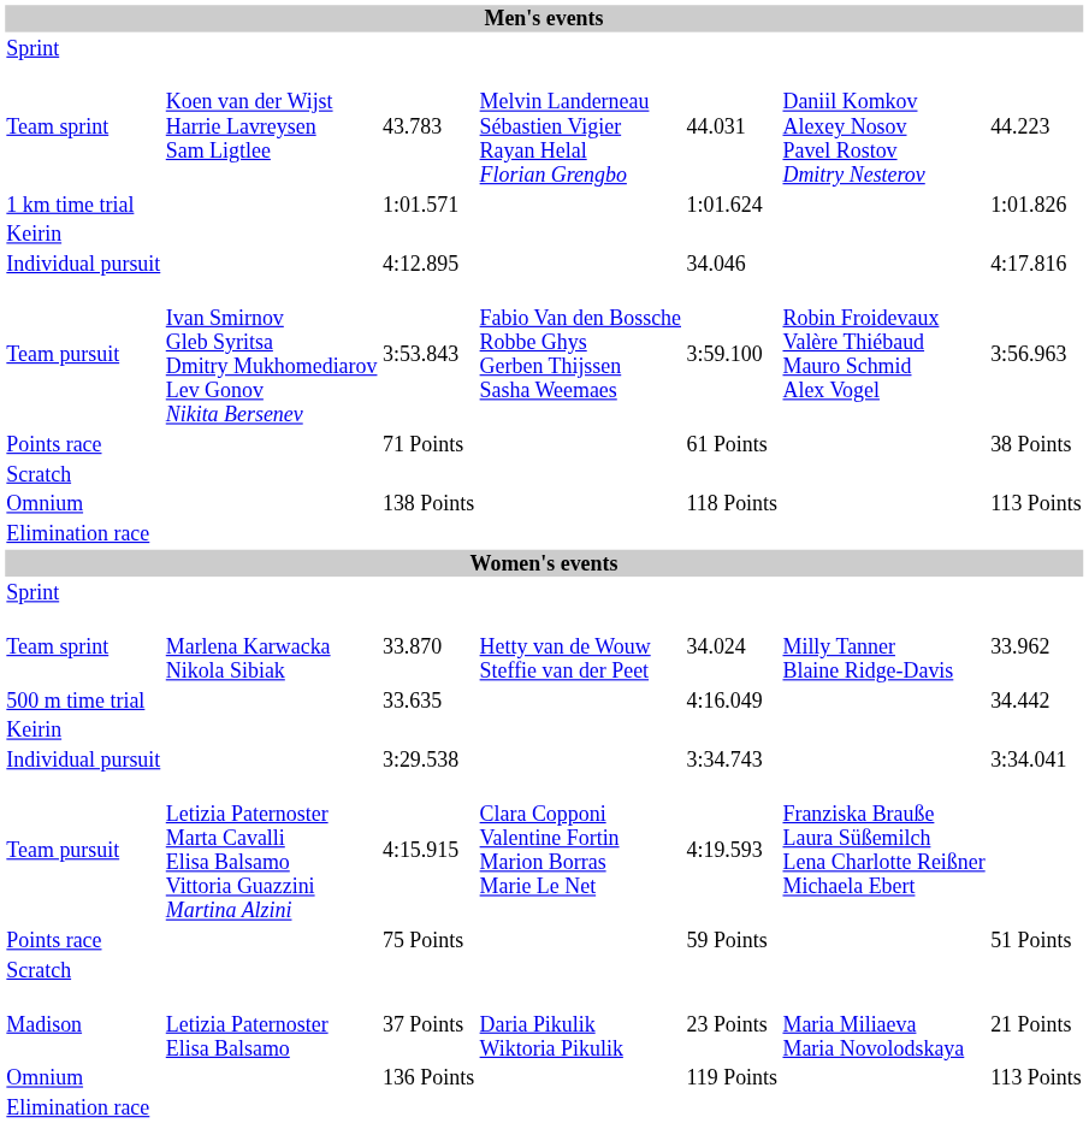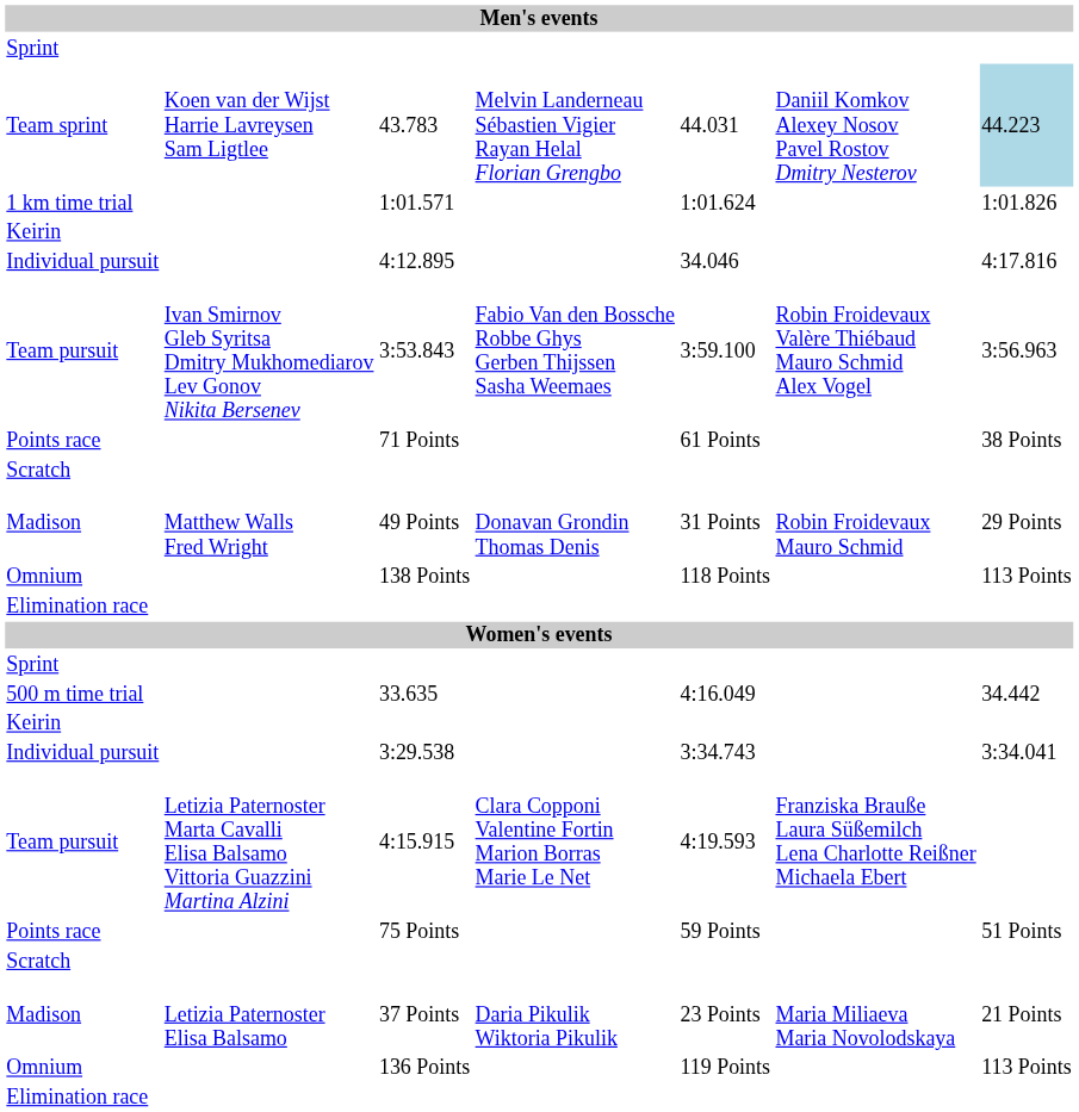 <table>
 <tr style="background:#ccc; width:100%;">
 <td colspan=7 align=center><strong>Men's events</strong></td>
 </tr>
 <tr>
 <td><a href='#'>Sprint</a></td>
 <td colspan=2></td>
 <td colspan=2></td>
 <td colspan=2></td>
 </tr>
 <tr>
 <td><a href='#'>Team sprint</a></td>
 <td valign="top"><br><a href='#'>Koen van der Wijst</a><br><a href='#'>Harrie Lavreysen</a><br><a href='#'>Sam Ligtlee</a></td>
 <td>43.783</td>
 <td><br><a href='#'>Melvin Landerneau</a><br><a href='#'>Sébastien Vigier</a><br><a href='#'>Rayan Helal</a><br><em><a href='#'>Florian Grengbo</a></em></td>
 <td>44.031</td>
 <td><br><a href='#'>Daniil Komkov</a><br><a href='#'>Alexey Nosov</a><br><a href='#'>Pavel Rostov</a><br><em><a href='#'>Dmitry Nesterov</a></em></td>
-<td>44.223</td>
+<td style="background: lightblue;">44.223</td>
 </tr>
 <tr>
 <td><a href='#'>1 km time trial</a></td>
 <td></td>
 <td>1:01.571</td>
 <td></td>
 <td>1:01.624</td>
 <td></td>
 <td>1:01.826</td>
 </tr>
 <tr>
 <td><a href='#'>Keirin</a></td>
 <td colspan=2></td>
 <td colspan=2></td>
 <td colspan=2></td>
 </tr>
 <tr>
 <td><a href='#'>Individual pursuit</a></td>
 <td></td>
 <td>4:12.895</td>
 <td></td>
 <td>34.046</td>
 <td></td>
 <td>4:17.816</td>
 </tr>
 <tr>
 <td><a href='#'>Team pursuit</a></td>
 <td><br><a href='#'>Ivan Smirnov</a><br><a href='#'>Gleb Syritsa</a><br><a href='#'>Dmitry Mukhomediarov</a><br><a href='#'>Lev Gonov</a><br><em><a href='#'>Nikita Bersenev</a></em></td>
 <td>3:53.843</td>
 <td valign="top"><br><a href='#'>Fabio Van den Bossche</a><br><a href='#'>Robbe Ghys</a><br><a href='#'>Gerben Thijssen</a><br><a href='#'>Sasha Weemaes</a></td>
 <td>3:59.100</td>
 <td valign="top"><br><a href='#'>Robin Froidevaux</a><br><a href='#'>Valère Thiébaud</a><br><a href='#'>Mauro Schmid</a><br><a href='#'>Alex Vogel</a></td>
 <td>3:56.963</td>
 </tr>
 <tr>
 <td><a href='#'>Points race</a></td>
 <td></td>
 <td>71 Points</td>
 <td></td>
 <td>61 Points</td>
 <td></td>
 <td>38 Points</td>
 </tr>
 <tr>
 <td><a href='#'>Scratch</a></td>
 <td colspan=2></td>
 <td colspan=2></td>
 <td colspan=2></td>
 </tr>
 <tr>
+<td><a href='#'>Madison</a></td>
+<td><br><a href='#'>Matthew Walls</a><br><a href='#'>Fred Wright</a></td>
+<td>49 Points</td>
+<td><br><a href='#'>Donavan Grondin</a><br><a href='#'>Thomas Denis</a></td>
+<td>31 Points</td>
+<td><br><a href='#'>Robin Froidevaux</a><br><a href='#'>Mauro Schmid</a></td>
+<td>29 Points</td>
+</tr>
+<tr>
 <td><a href='#'>Omnium</a></td>
 <td></td>
 <td>138 Points</td>
 <td></td>
 <td>118 Points</td>
 <td></td>
 <td>113 Points</td>
 </tr>
 <tr>
 <td><a href='#'>Elimination race</a></td>
 <td colspan=2></td>
 <td colspan=2></td>
 <td colspan=2></td>
 </tr>
 <tr style="background:#ccc; width:100%;">
 <td colspan=7 align=center><strong>Women's events</strong></td>
 </tr>
 <tr>
 <td><a href='#'>Sprint</a></td>
 <td colspan=2></td>
 <td colspan=2></td>
 <td colspan=2></td>
-</tr>
-<tr>
-<td><a href='#'>Team sprint</a></td>
-<td><br><a href='#'>Marlena Karwacka</a><br><a href='#'>Nikola Sibiak</a></td>
-<td>33.870</td>
-<td><br><a href='#'>Hetty van de Wouw</a><br><a href='#'>Steffie van der Peet</a></td>
-<td>34.024</td>
-<td><br><a href='#'>Milly Tanner</a><br><a href='#'>Blaine Ridge-Davis</a></td>
-<td>33.962</td>
 </tr>
 <tr>
 <td><a href='#'>500 m time trial</a></td>
 <td></td>
 <td>33.635</td>
 <td></td>
 <td>4:16.049</td>
 <td></td>
 <td>34.442</td>
 </tr>
 <tr>
 <td><a href='#'>Keirin</a></td>
 <td colspan=2></td>
 <td colspan=2></td>
 <td colspan=2></td>
 </tr>
 <tr>
 <td><a href='#'>Individual pursuit</a></td>
 <td></td>
 <td>3:29.538</td>
 <td></td>
 <td>3:34.743</td>
 <td></td>
 <td>3:34.041</td>
 </tr>
 <tr>
 <td><a href='#'>Team pursuit</a></td>
 <td><br><a href='#'>Letizia Paternoster</a><br><a href='#'>Marta Cavalli</a><br><a href='#'>Elisa Balsamo</a><br><a href='#'>Vittoria Guazzini</a><br><em><a href='#'>Martina Alzini</a></em></td>
 <td>4:15.915</td>
 <td valign="top"><br><a href='#'>Clara Copponi</a><br><a href='#'>Valentine Fortin</a><br><a href='#'>Marion Borras</a><br><a href='#'>Marie Le Net</a></td>
 <td>4:19.593</td>
 <td valign="top"><br><a href='#'>Franziska Brauße</a><br><a href='#'>Laura Süßemilch</a><br><a href='#'>Lena Charlotte Reißner</a><br><a href='#'>Michaela Ebert</a></td>
 <td></td>
 </tr>
 <tr>
 <td><a href='#'>Points race</a></td>
 <td></td>
 <td>75 Points</td>
 <td></td>
 <td>59 Points</td>
 <td></td>
 <td>51 Points</td>
 </tr>
 <tr>
 <td><a href='#'>Scratch</a></td>
 <td colspan=2></td>
 <td colspan=2></td>
 <td colspan=2></td>
 </tr>
 <tr>
 <td><a href='#'>Madison</a></td>
 <td><br><a href='#'>Letizia Paternoster</a><br><a href='#'>Elisa Balsamo</a></td>
 <td>37 Points</td>
 <td><br><a href='#'>Daria Pikulik</a><br><a href='#'>Wiktoria Pikulik</a></td>
 <td>23 Points</td>
 <td><br><a href='#'>Maria Miliaeva</a><br><a href='#'>Maria Novolodskaya</a></td>
 <td>21 Points</td>
 </tr>
 <tr>
 <td><a href='#'>Omnium</a></td>
 <td></td>
 <td>136 Points</td>
 <td></td>
 <td>119 Points</td>
 <td></td>
 <td>113 Points</td>
 </tr>
 <tr>
 <td><a href='#'>Elimination race</a></td>
 <td colspan=2></td>
 <td colspan=2></td>
 <td colspan=2></td>
 </tr>
 </table>
